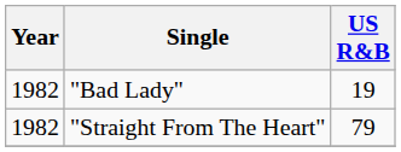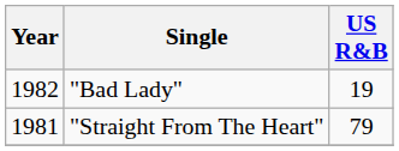 <table class="wikitable" style="text-align:center;">
 <tr>
 <th>Year</th>
 <th>Single</th>
 <th><a href='#'>US<br>R&B</a></th>
 </tr>
 <tr>
 <td>1982</td>
 <td align="left">"Bad Lady"</td>
 <td>19</td>
 </tr>
 <tr>
-<td>1982</td>
+<td>1981</td>
 <td align="left">"Straight From The Heart"</td>
 <td>79</td>
 </tr>
 <tr>
 </tr>
 </table>
